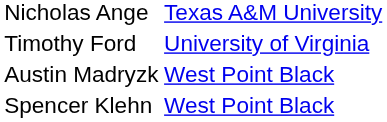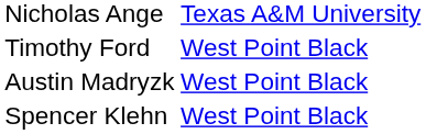 <table>
 <tr>
 <td>Nicholas Ange</td>
 <td><a href='#'>Texas A&M University</a></td>
 </tr>
 <tr>
 <td>Timothy Ford</td>
-<td><a href='#'>University of Virginia</a></td>
+<td><a href='#'>West Point Black</a></td>
 </tr>
 <tr>
 <td>Austin Madryzk</td>
 <td><a href='#'>West Point Black</a></td>
 </tr>
 <tr>
 <td>Spencer Klehn</td>
 <td><a href='#'>West Point Black</a></td>
 </tr>
 </table>
